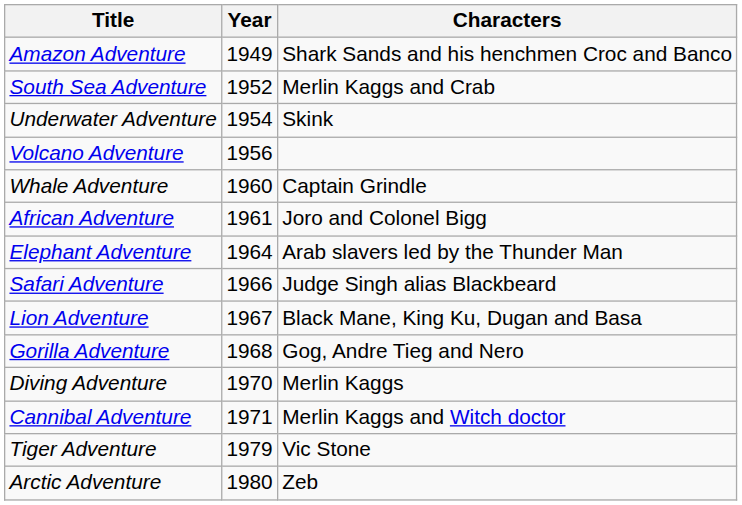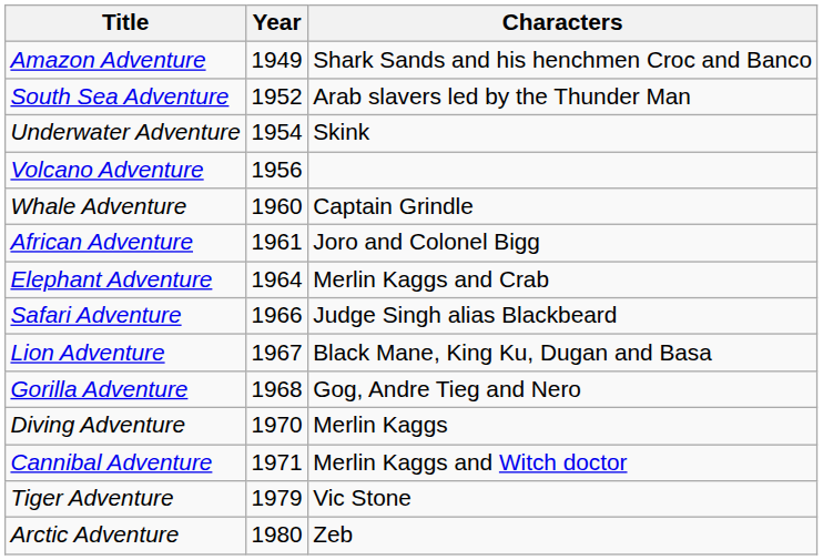 <table class="wikitable sortable">
 <tr>
 <th scope="col">Title</th>
 <th scope="col">Year</th>
 <th scope="col">Characters</th>
 </tr>
 <tr>
 <td style="white-space: nowrap;"><em><a href='#'>Amazon Adventure</a></em></td>
 <td>1949</td>
 <td>Shark Sands and his henchmen Croc and Banco</td>
 </tr>
 <tr>
 <td style="white-space: nowrap;"><em><a href='#'>South Sea Adventure</a></em></td>
 <td>1952</td>
-<td>Merlin Kaggs and Crab</td>
+<td>Arab slavers led by the Thunder Man</td>
 </tr>
 <tr>
 <td style="white-space: nowrap;"><em>Underwater Adventure</em></td>
 <td>1954</td>
 <td>Skink</td>
 </tr>
 <tr>
 <td style="white-space: nowrap;"><em><a href='#'>Volcano Adventure</a></em></td>
 <td>1956</td>
 <td></td>
 </tr>
 <tr>
 <td style="white-space: nowrap;"><em>Whale Adventure</em></td>
 <td>1960</td>
 <td>Captain Grindle</td>
 </tr>
 <tr>
 <td style="white-space: nowrap;"><em><a href='#'>African Adventure</a></em></td>
 <td>1961</td>
 <td>Joro and Colonel Bigg</td>
 </tr>
 <tr>
 <td style="white-space: nowrap;"><em><a href='#'>Elephant Adventure</a></em></td>
 <td>1964</td>
-<td>Arab slavers led by the Thunder Man</td>
+<td>Merlin Kaggs and Crab</td>
 </tr>
 <tr>
 <td style="white-space: nowrap;"><em><a href='#'>Safari Adventure</a></em></td>
 <td>1966</td>
 <td>Judge Singh alias Blackbeard</td>
 </tr>
 <tr>
 <td style="white-space: nowrap;"><em><a href='#'>Lion Adventure</a></em></td>
 <td>1967</td>
 <td>Black Mane, King Ku, Dugan and Basa</td>
 </tr>
 <tr>
 <td style="white-space: nowrap;"><em><a href='#'>Gorilla Adventure</a></em></td>
 <td>1968</td>
 <td>Gog, Andre Tieg and Nero</td>
 </tr>
 <tr>
 <td style="white-space: nowrap;"><em>Diving Adventure</em></td>
 <td>1970</td>
 <td>Merlin Kaggs</td>
 </tr>
 <tr>
 <td style="white-space: nowrap;"><em><a href='#'>Cannibal Adventure</a></em></td>
 <td>1971</td>
 <td>Merlin Kaggs and <a href='#'>Witch doctor</a></td>
 </tr>
 <tr>
 <td style="white-space: nowrap;"><em>Tiger Adventure</em></td>
 <td>1979</td>
 <td>Vic Stone</td>
 </tr>
 <tr>
 <td style="white-space: nowrap;"><em>Arctic Adventure</em></td>
 <td>1980</td>
 <td>Zeb</td>
 </tr>
 </table>
